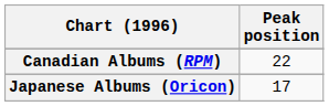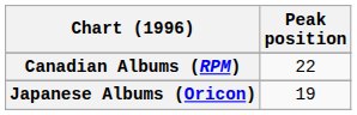 <table class="wikitable plainrowheaders sortable" style="text-align:center;">
 <tr>
 <th scope="col">Chart (1996)</th>
 <th scope="col">Peak<br>position</th>
 </tr>
 <tr>
 </tr>
 <tr>
 <th scope="row">Canadian Albums (<em><a href='#'>RPM</a></em>)</th>
 <td>22</td>
 </tr>
 <tr>
 </tr>
 <tr>
 </tr>
 <tr>
 </tr>
 <tr>
 <th scope="row">Japanese Albums (<a href='#'>Oricon</a>)</th>
-<td>17</td>
+<td>19</td>
 </tr>
 <tr>
 </tr>
 <tr>
 </tr>
 <tr>
 </tr>
 <tr>
 </tr>
 </table>
